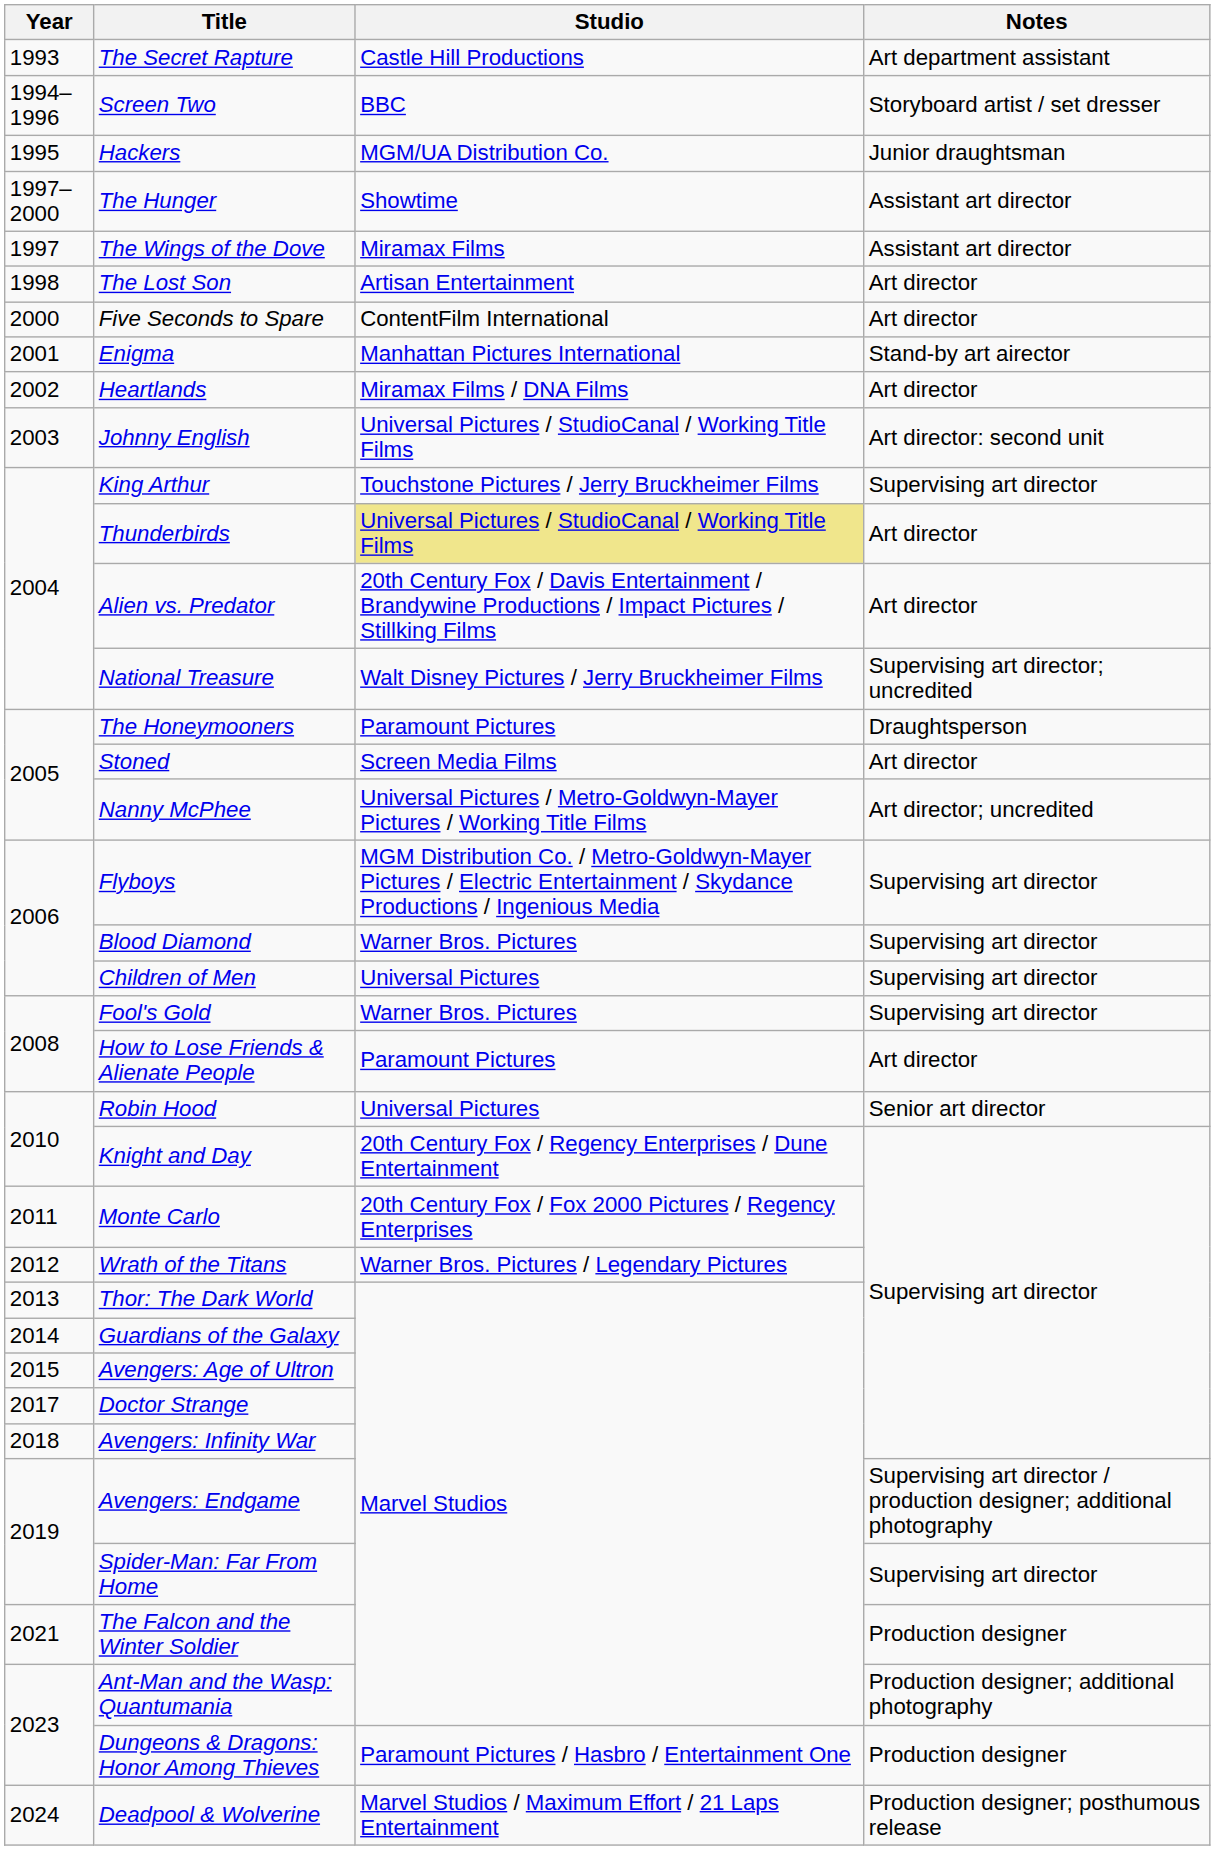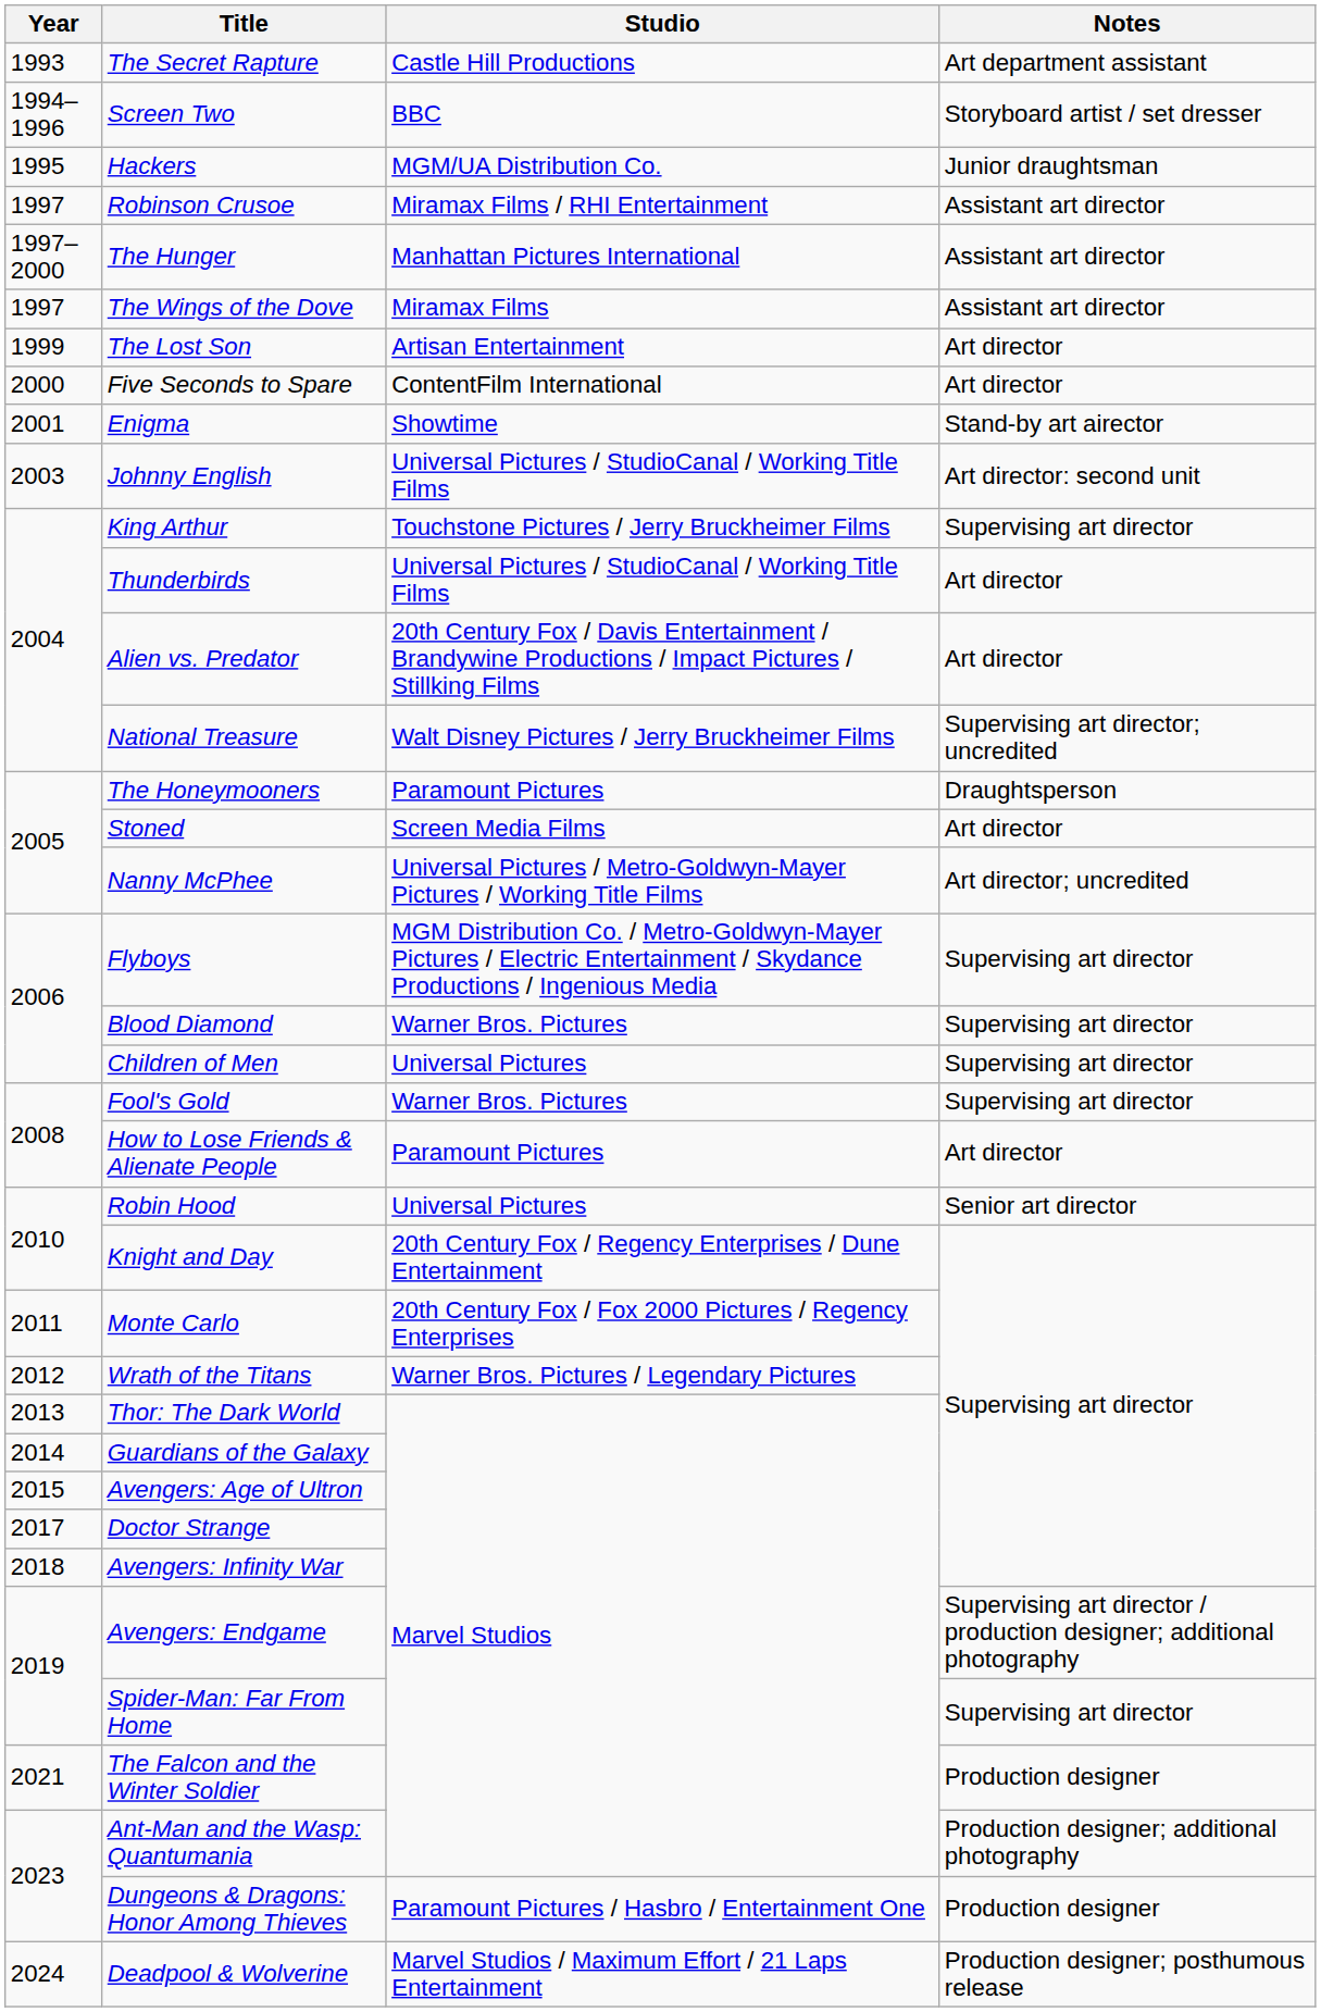 <table class="wikitable">
 <tr>
 <th>Year</th>
 <th>Title</th>
 <th>Studio</th>
 <th>Notes</th>
 </tr>
 <tr>
 <td>1993</td>
 <td><em><a href='#'>The Secret Rapture</a></em></td>
 <td><a href='#'>Castle Hill Productions</a></td>
 <td>Art department assistant</td>
 </tr>
 <tr>
 <td>1994–1996</td>
 <td><em><a href='#'>Screen Two</a></em></td>
 <td><a href='#'>BBC</a></td>
 <td>Storyboard artist / set dresser</td>
 </tr>
 <tr>
 <td>1995</td>
 <td><em><a href='#'>Hackers</a></em></td>
 <td><a href='#'>MGM/UA Distribution Co.</a></td>
 <td>Junior draughtsman</td>
 </tr>
 <tr>
+<td>1997</td>
+<td><em><a href='#'>Robinson Crusoe</a></em></td>
+<td><a href='#'>Miramax Films</a> / <a href='#'>RHI Entertainment</a></td>
+<td>Assistant art director</td>
+</tr>
+<tr>
 <td>1997–2000</td>
 <td><em><a href='#'>The Hunger</a></em></td>
-<td><a href='#'>Showtime</a></td>
+<td><a href='#'>Manhattan Pictures International</a></td>
 <td>Assistant art director</td>
 </tr>
 <tr>
 <td>1997</td>
 <td><em><a href='#'>The Wings of the Dove</a></em></td>
 <td><a href='#'>Miramax Films</a></td>
 <td>Assistant art director</td>
 </tr>
 <tr>
-<td>1998</td>
+<td>1999</td>
 <td><em><a href='#'>The Lost Son</a></em></td>
 <td><a href='#'>Artisan Entertainment</a></td>
 <td>Art director</td>
 </tr>
 <tr>
 <td>2000</td>
 <td><em>Five Seconds to Spare</em></td>
 <td>ContentFilm International</td>
 <td>Art director</td>
 </tr>
 <tr>
 <td>2001</td>
 <td><em><a href='#'>Enigma</a></em></td>
-<td><a href='#'>Manhattan Pictures International</a></td>
+<td><a href='#'>Showtime</a></td>
 <td>Stand-by art airector</td>
-</tr>
-<tr>
-<td>2002</td>
-<td><em><a href='#'>Heartlands</a></em></td>
-<td><a href='#'>Miramax Films</a> / <a href='#'>DNA Films</a></td>
-<td>Art director</td>
 </tr>
 <tr>
 <td>2003</td>
 <td><em><a href='#'>Johnny English</a></em></td>
 <td><a href='#'>Universal Pictures</a> / <a href='#'>StudioCanal</a> / <a href='#'>Working Title Films</a></td>
 <td>Art director: second unit</td>
 </tr>
 <tr>
 <td rowspan="4">2004</td>
 <td><em><a href='#'>King Arthur</a></em></td>
 <td><a href='#'>Touchstone Pictures</a> / <a href='#'>Jerry Bruckheimer Films</a></td>
 <td>Supervising art director</td>
 </tr>
 <tr>
 <td><em><a href='#'>Thunderbirds</a></em></td>
-<td style="background: khaki;"><a href='#'>Universal Pictures</a> / <a href='#'>StudioCanal</a> / <a href='#'>Working Title Films</a></td>
+<td><a href='#'>Universal Pictures</a> / <a href='#'>StudioCanal</a> / <a href='#'>Working Title Films</a></td>
 <td>Art director</td>
 </tr>
 <tr>
 <td><em><a href='#'>Alien vs. Predator</a></em></td>
 <td><a href='#'>20th Century Fox</a> / <a href='#'>Davis Entertainment</a> / <a href='#'>Brandywine Productions</a> / <a href='#'>Impact Pictures</a> / <a href='#'>Stillking Films</a></td>
 <td>Art director</td>
 </tr>
 <tr>
 <td><em><a href='#'>National Treasure</a></em></td>
 <td><a href='#'>Walt Disney Pictures</a> / <a href='#'>Jerry Bruckheimer Films</a></td>
 <td>Supervising art director; uncredited</td>
 </tr>
 <tr>
 <td rowspan="3">2005</td>
 <td><em><a href='#'>The Honeymooners</a></em></td>
 <td><a href='#'>Paramount Pictures</a></td>
 <td>Draughtsperson</td>
 </tr>
 <tr>
 <td><em><a href='#'>Stoned</a></em></td>
 <td><a href='#'>Screen Media Films</a></td>
 <td>Art director</td>
 </tr>
 <tr>
 <td><em><a href='#'>Nanny McPhee</a></em></td>
 <td><a href='#'>Universal Pictures</a> / <a href='#'>Metro-Goldwyn-Mayer Pictures</a> / <a href='#'>Working Title Films</a></td>
 <td>Art director; uncredited</td>
 </tr>
 <tr>
 <td rowspan="3">2006</td>
 <td><em><a href='#'>Flyboys</a></em></td>
 <td><a href='#'>MGM Distribution Co.</a> / <a href='#'>Metro-Goldwyn-Mayer Pictures</a> / <a href='#'>Electric Entertainment</a> / <a href='#'>Skydance Productions</a> / <a href='#'>Ingenious Media</a></td>
 <td>Supervising art director</td>
 </tr>
 <tr>
 <td><em><a href='#'>Blood Diamond</a></em></td>
 <td><a href='#'>Warner Bros. Pictures</a></td>
 <td>Supervising art director</td>
 </tr>
 <tr>
 <td><em><a href='#'>Children of Men</a></em></td>
 <td><a href='#'>Universal Pictures</a></td>
 <td>Supervising art director</td>
 </tr>
 <tr>
 <td rowspan="2">2008</td>
 <td><em><a href='#'>Fool's Gold</a></em></td>
 <td><a href='#'>Warner Bros. Pictures</a></td>
 <td>Supervising art director</td>
 </tr>
 <tr>
 <td><em><a href='#'>How to Lose Friends & Alienate People</a></em></td>
 <td><a href='#'>Paramount Pictures</a></td>
 <td>Art director</td>
 </tr>
 <tr>
 <td rowspan="2">2010</td>
 <td><em><a href='#'>Robin Hood</a></em></td>
 <td><a href='#'>Universal Pictures</a></td>
 <td>Senior art director</td>
 </tr>
 <tr>
 <td><em><a href='#'>Knight and Day</a></em></td>
 <td><a href='#'>20th Century Fox</a> / <a href='#'>Regency Enterprises</a> / <a href='#'>Dune Entertainment</a></td>
 <td rowspan="8">Supervising art director</td>
 </tr>
 <tr>
 <td>2011</td>
 <td><em><a href='#'>Monte Carlo</a></em></td>
 <td><a href='#'>20th Century Fox</a> / <a href='#'>Fox 2000 Pictures</a> / <a href='#'>Regency Enterprises</a></td>
 </tr>
 <tr>
 <td>2012</td>
 <td><em><a href='#'>Wrath of the Titans</a></em></td>
 <td><a href='#'>Warner Bros. Pictures</a> / <a href='#'>Legendary Pictures</a></td>
 </tr>
 <tr>
 <td>2013</td>
 <td><em><a href='#'>Thor: The Dark World</a></em></td>
 <td rowspan="9"><a href='#'>Marvel Studios</a></td>
 </tr>
 <tr>
 <td>2014</td>
 <td><em><a href='#'>Guardians of the Galaxy</a></em></td>
 </tr>
 <tr>
 <td>2015</td>
 <td><em><a href='#'>Avengers: Age of Ultron</a></em></td>
 </tr>
 <tr>
 <td>2017</td>
 <td><em><a href='#'>Doctor Strange</a></em></td>
 </tr>
 <tr>
 <td>2018</td>
 <td><em><a href='#'>Avengers: Infinity War</a></em></td>
 </tr>
 <tr>
 <td rowspan="2">2019</td>
 <td><em><a href='#'>Avengers: Endgame</a></em></td>
 <td>Supervising art director / production designer; additional photography</td>
 </tr>
 <tr>
 <td><em><a href='#'>Spider-Man: Far From Home</a></em></td>
 <td>Supervising art director</td>
 </tr>
 <tr>
 <td>2021</td>
 <td><em><a href='#'>The Falcon and the Winter Soldier</a></em></td>
 <td>Production designer</td>
 </tr>
 <tr>
 <td rowspan="2">2023</td>
 <td><em><a href='#'>Ant-Man and the Wasp: Quantumania</a></em></td>
 <td>Production designer; additional photography</td>
 </tr>
 <tr>
 <td><em><a href='#'>Dungeons & Dragons: Honor Among Thieves</a></em></td>
 <td><a href='#'>Paramount Pictures</a> / <a href='#'>Hasbro</a> / <a href='#'>Entertainment One</a></td>
 <td>Production designer</td>
 </tr>
 <tr>
 <td>2024</td>
 <td><em><a href='#'>Deadpool & Wolverine</a></em></td>
 <td><a href='#'>Marvel Studios</a> / <a href='#'>Maximum Effort</a> / <a href='#'>21 Laps Entertainment</a></td>
 <td>Production designer; posthumous release</td>
 </tr>
 </table>
